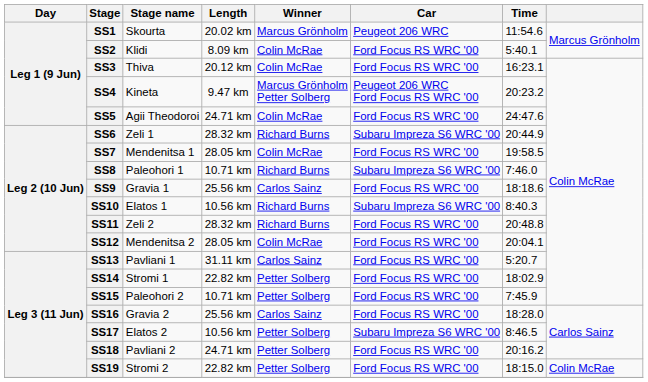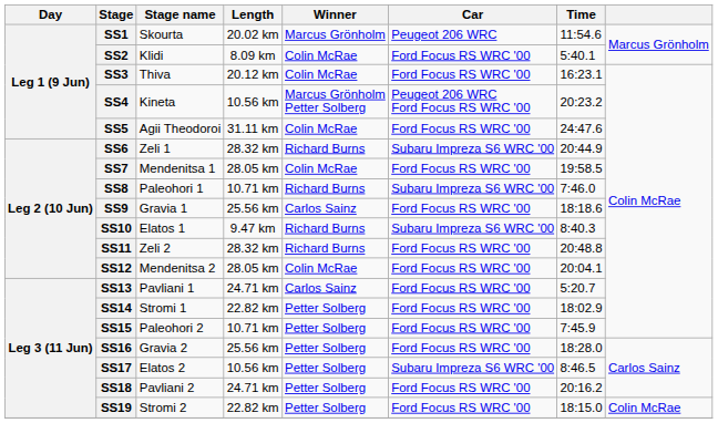 <table class="wikitable" style="font-size: 85%;">
 <tr>
 <th>Day</th>
 <th>Stage</th>
 <th>Stage name</th>
 <th>Length</th>
 <th>Winner</th>
 <th>Car</th>
 <th>Time</th>
 <th></th>
 </tr>
 <tr>
 <th rowspan="5">Leg 1 (9 Jun)</th>
 <th>SS1</th>
 <td>Skourta</td>
 <td align="center">20.02 km</td>
 <td> <a href='#'>Marcus Grönholm</a></td>
 <td><a href='#'>Peugeot 206 WRC</a></td>
 <td>11:54.6</td>
 <td rowspan="2"> <a href='#'>Marcus Grönholm</a></td>
 </tr>
 <tr>
 <th>SS2</th>
 <td>Klidi</td>
 <td align="center">8.09 km</td>
 <td> <a href='#'>Colin McRae</a></td>
 <td><a href='#'>Ford Focus RS WRC '00</a></td>
 <td>5:40.1</td>
 </tr>
 <tr>
 <th>SS3</th>
 <td>Thiva</td>
 <td align="center">20.12 km</td>
 <td> <a href='#'>Colin McRae</a></td>
 <td><a href='#'>Ford Focus RS WRC '00</a></td>
 <td>16:23.1</td>
 <td rowspan="13"> <a href='#'>Colin McRae</a></td>
 </tr>
 <tr>
 <th>SS4</th>
 <td>Kineta</td>
-<td align="center">9.47 km</td>
+<td align="center">10.56 km</td>
 <td> <a href='#'>Marcus Grönholm</a><br> <a href='#'>Petter Solberg</a></td>
 <td><a href='#'>Peugeot 206 WRC</a><br><a href='#'>Ford Focus RS WRC '00</a></td>
 <td>20:23.2</td>
 </tr>
 <tr>
 <th>SS5</th>
 <td>Agii Theodoroi</td>
-<td align="center">24.71 km</td>
+<td align="center">31.11 km</td>
 <td> <a href='#'>Colin McRae</a></td>
 <td><a href='#'>Ford Focus RS WRC '00</a></td>
 <td>24:47.6</td>
 </tr>
 <tr>
 <th rowspan="7">Leg 2 (10 Jun)</th>
 <th>SS6</th>
 <td>Zeli 1</td>
 <td align="center">28.32 km</td>
 <td> <a href='#'>Richard Burns</a></td>
 <td><a href='#'>Subaru Impreza S6 WRC '00</a></td>
 <td>20:44.9</td>
 </tr>
 <tr>
 <th>SS7</th>
 <td>Mendenitsa 1</td>
 <td align="center">28.05 km</td>
 <td> <a href='#'>Colin McRae</a></td>
 <td><a href='#'>Ford Focus RS WRC '00</a></td>
 <td>19:58.5</td>
 </tr>
 <tr>
 <th>SS8</th>
 <td>Paleohori 1</td>
 <td align="center">10.71 km</td>
 <td> <a href='#'>Richard Burns</a></td>
 <td><a href='#'>Subaru Impreza S6 WRC '00</a></td>
 <td>7:46.0</td>
 </tr>
 <tr>
 <th>SS9</th>
 <td>Gravia 1</td>
 <td align="center">25.56 km</td>
 <td> <a href='#'>Carlos Sainz</a></td>
 <td><a href='#'>Ford Focus RS WRC '00</a></td>
 <td>18:18.6</td>
 </tr>
 <tr>
 <th>SS10</th>
 <td>Elatos 1</td>
-<td align="center">10.56 km</td>
+<td align="center">9.47 km</td>
 <td> <a href='#'>Richard Burns</a></td>
 <td><a href='#'>Subaru Impreza S6 WRC '00</a></td>
 <td>8:40.3</td>
 </tr>
 <tr>
 <th>SS11</th>
 <td>Zeli 2</td>
 <td align="center">28.32 km</td>
 <td> <a href='#'>Richard Burns</a></td>
 <td><a href='#'>Ford Focus RS WRC '00</a></td>
 <td>20:48.8</td>
 </tr>
 <tr>
 <th>SS12</th>
 <td>Mendenitsa 2</td>
 <td align="center">28.05 km</td>
 <td> <a href='#'>Colin McRae</a></td>
 <td><a href='#'>Ford Focus RS WRC '00</a></td>
 <td>20:04.1</td>
 </tr>
 <tr>
 <th rowspan="7">Leg 3 (11 Jun)</th>
 <th>SS13</th>
 <td>Pavliani 1</td>
-<td align="center">31.11 km</td>
+<td align="center">24.71 km</td>
 <td> <a href='#'>Carlos Sainz</a></td>
 <td><a href='#'>Ford Focus RS WRC '00</a></td>
 <td>5:20.7</td>
 </tr>
 <tr>
 <th>SS14</th>
 <td>Stromi 1</td>
 <td align="center">22.82 km</td>
 <td> <a href='#'>Petter Solberg</a></td>
 <td><a href='#'>Ford Focus RS WRC '00</a></td>
 <td>18:02.9</td>
 </tr>
 <tr>
 <th>SS15</th>
 <td>Paleohori 2</td>
 <td align="center">10.71 km</td>
 <td> <a href='#'>Petter Solberg</a></td>
 <td><a href='#'>Ford Focus RS WRC '00</a></td>
 <td>7:45.9</td>
 </tr>
 <tr>
 <th>SS16</th>
 <td>Gravia 2</td>
 <td align="center">25.56 km</td>
-<td> <a href='#'>Carlos Sainz</a></td>
+<td> <a href='#'>Petter Solberg</a></td>
 <td><a href='#'>Ford Focus RS WRC '00</a></td>
 <td>18:28.0</td>
 <td rowspan="3"> <a href='#'>Carlos Sainz</a></td>
 </tr>
 <tr>
 <th>SS17</th>
 <td>Elatos 2</td>
 <td align="center">10.56 km</td>
 <td> <a href='#'>Petter Solberg</a></td>
 <td><a href='#'>Subaru Impreza S6 WRC '00</a></td>
 <td>8:46.5</td>
 </tr>
 <tr>
 <th>SS18</th>
 <td>Pavliani 2</td>
 <td align="center">24.71 km</td>
 <td> <a href='#'>Petter Solberg</a></td>
 <td><a href='#'>Ford Focus RS WRC '00</a></td>
 <td>20:16.2</td>
 </tr>
 <tr>
 <th>SS19</th>
 <td>Stromi 2</td>
 <td align="center">22.82 km</td>
 <td> <a href='#'>Petter Solberg</a></td>
 <td><a href='#'>Ford Focus RS WRC '00</a></td>
 <td>18:15.0</td>
 <td rowspan="1"> <a href='#'>Colin McRae</a></td>
 </tr>
 <tr>
 </tr>
 </table>
